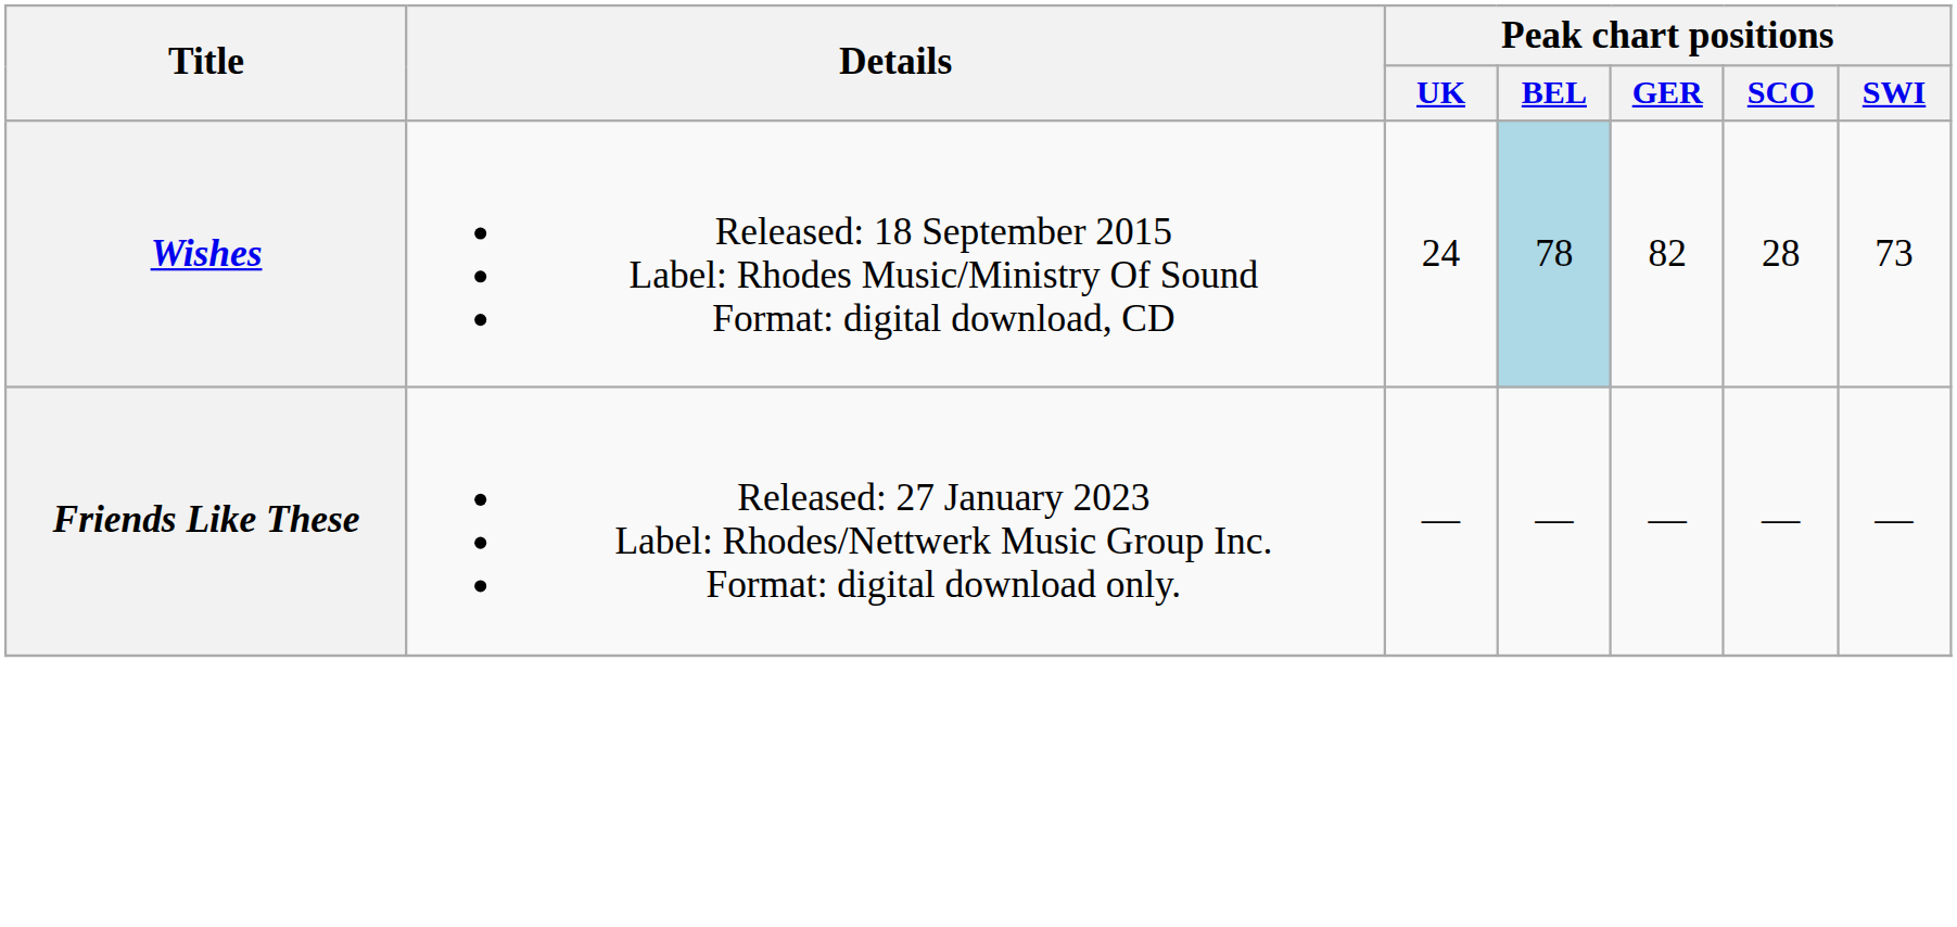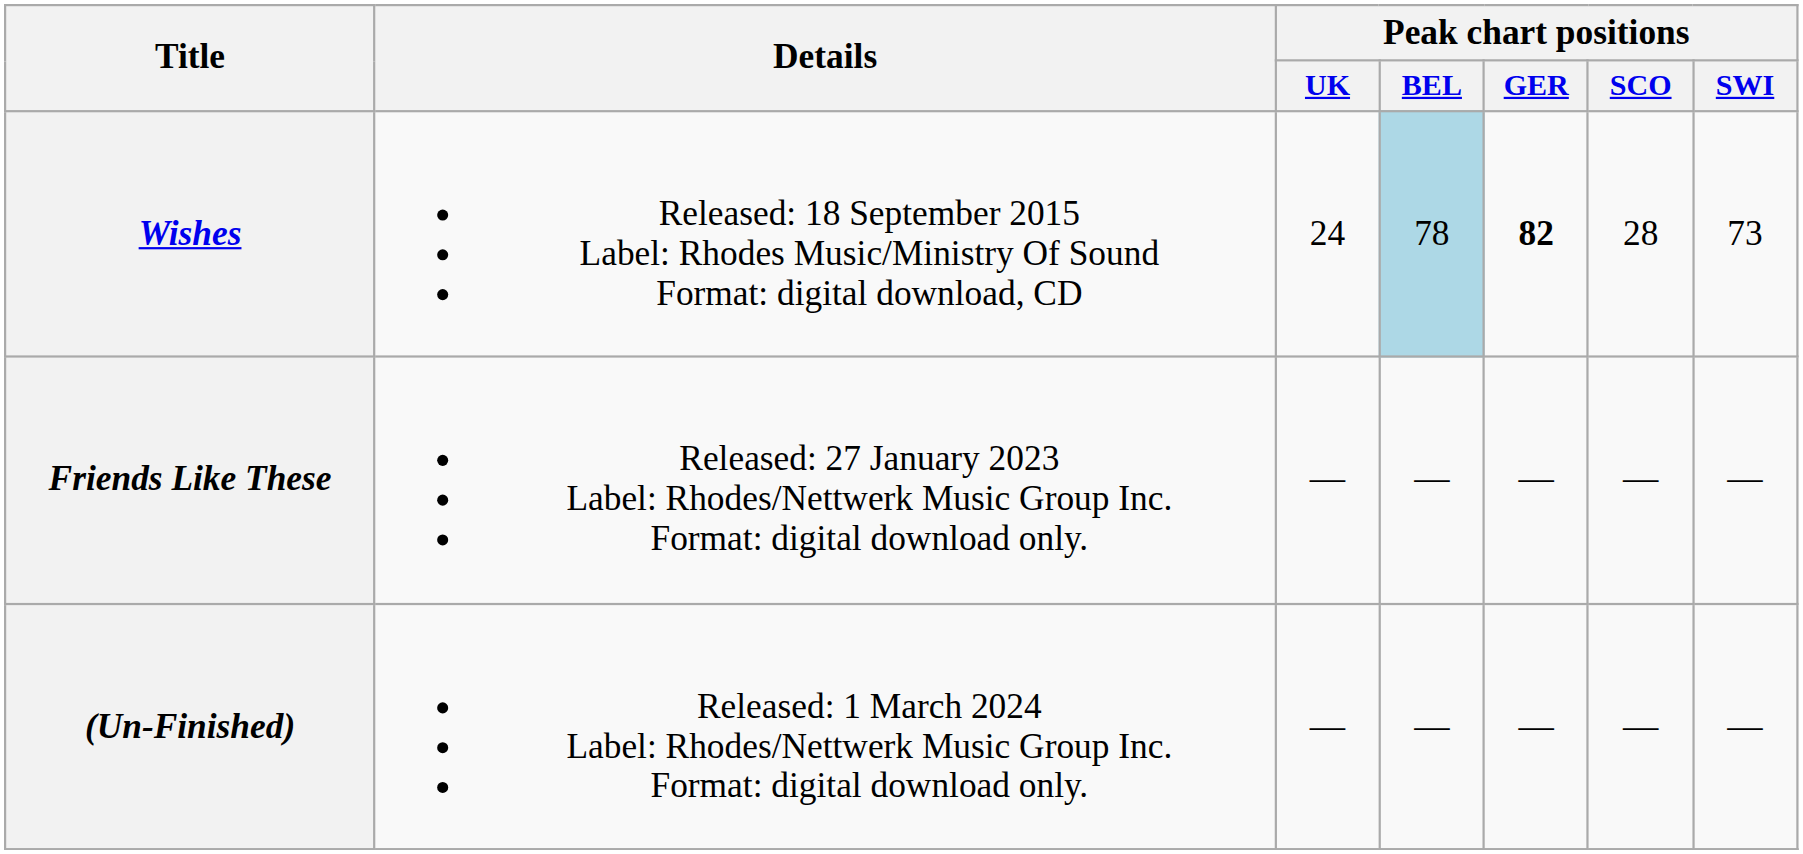 <table class="wikitable plainrowheaders" style="text-align:center;">
 <tr>
 <th scope="col" rowspan="2" style="width:10em;">Title</th>
 <th scope="col" rowspan="2" style="width:25em;">Details</th>
 <th scope="col" colspan="5">Peak chart positions</th>
 </tr>
 <tr>
 <th scope="col" style="width:3em;font-size:85%;"><a href='#'>UK</a><br></th>
 <th scope="col" style="width:3em;font-size:85%;"><a href='#'>BEL</a><br></th>
 <th scope="col" style="width:3em;font-size:85%;"><a href='#'>GER</a><br></th>
 <th scope="col" style="width:3em;font-size:85%;"><a href='#'>SCO</a><br></th>
 <th scope="col" style="width:3em;font-size:85%;"><a href='#'>SWI</a><br></th>
 </tr>
 <tr>
 <th scope="row"><em><a href='#'>Wishes</a></em></th>
 <td><br><ul><li>Released: 18 September 2015</li><li>Label: Rhodes Music/Ministry Of Sound</li><li>Format: digital download, CD</li></ul></td>
 <td>24</td>
 <td style="background: lightblue;">78</td>
-<td>82</td>
+<td><strong>82</strong></td>
 <td>28</td>
 <td>73</td>
 </tr>
 <tr>
 <th scope="row"><em>Friends Like These</em></th>
 <td><br><ul><li>Released: 27 January 2023</li><li>Label: Rhodes/Nettwerk Music Group Inc.</li><li>Format: digital download only.</li></ul></td>
 <td>—</td>
 <td>—</td>
 <td>—</td>
 <td>—</td>
 <td>—</td>
 </tr>
 <tr>
+<th scope="row"><em>(Un-Finished)</em></th>
+<td><br><ul><li>Released: 1 March 2024</li><li>Label: Rhodes/Nettwerk Music Group Inc.</li><li>Format: digital download only.</li></ul></td>
+<td>—</td>
+<td>—</td>
+<td>—</td>
+<td>—</td>
+<td>—</td>
+</tr>
+<tr>
 </tr>
 </table>
